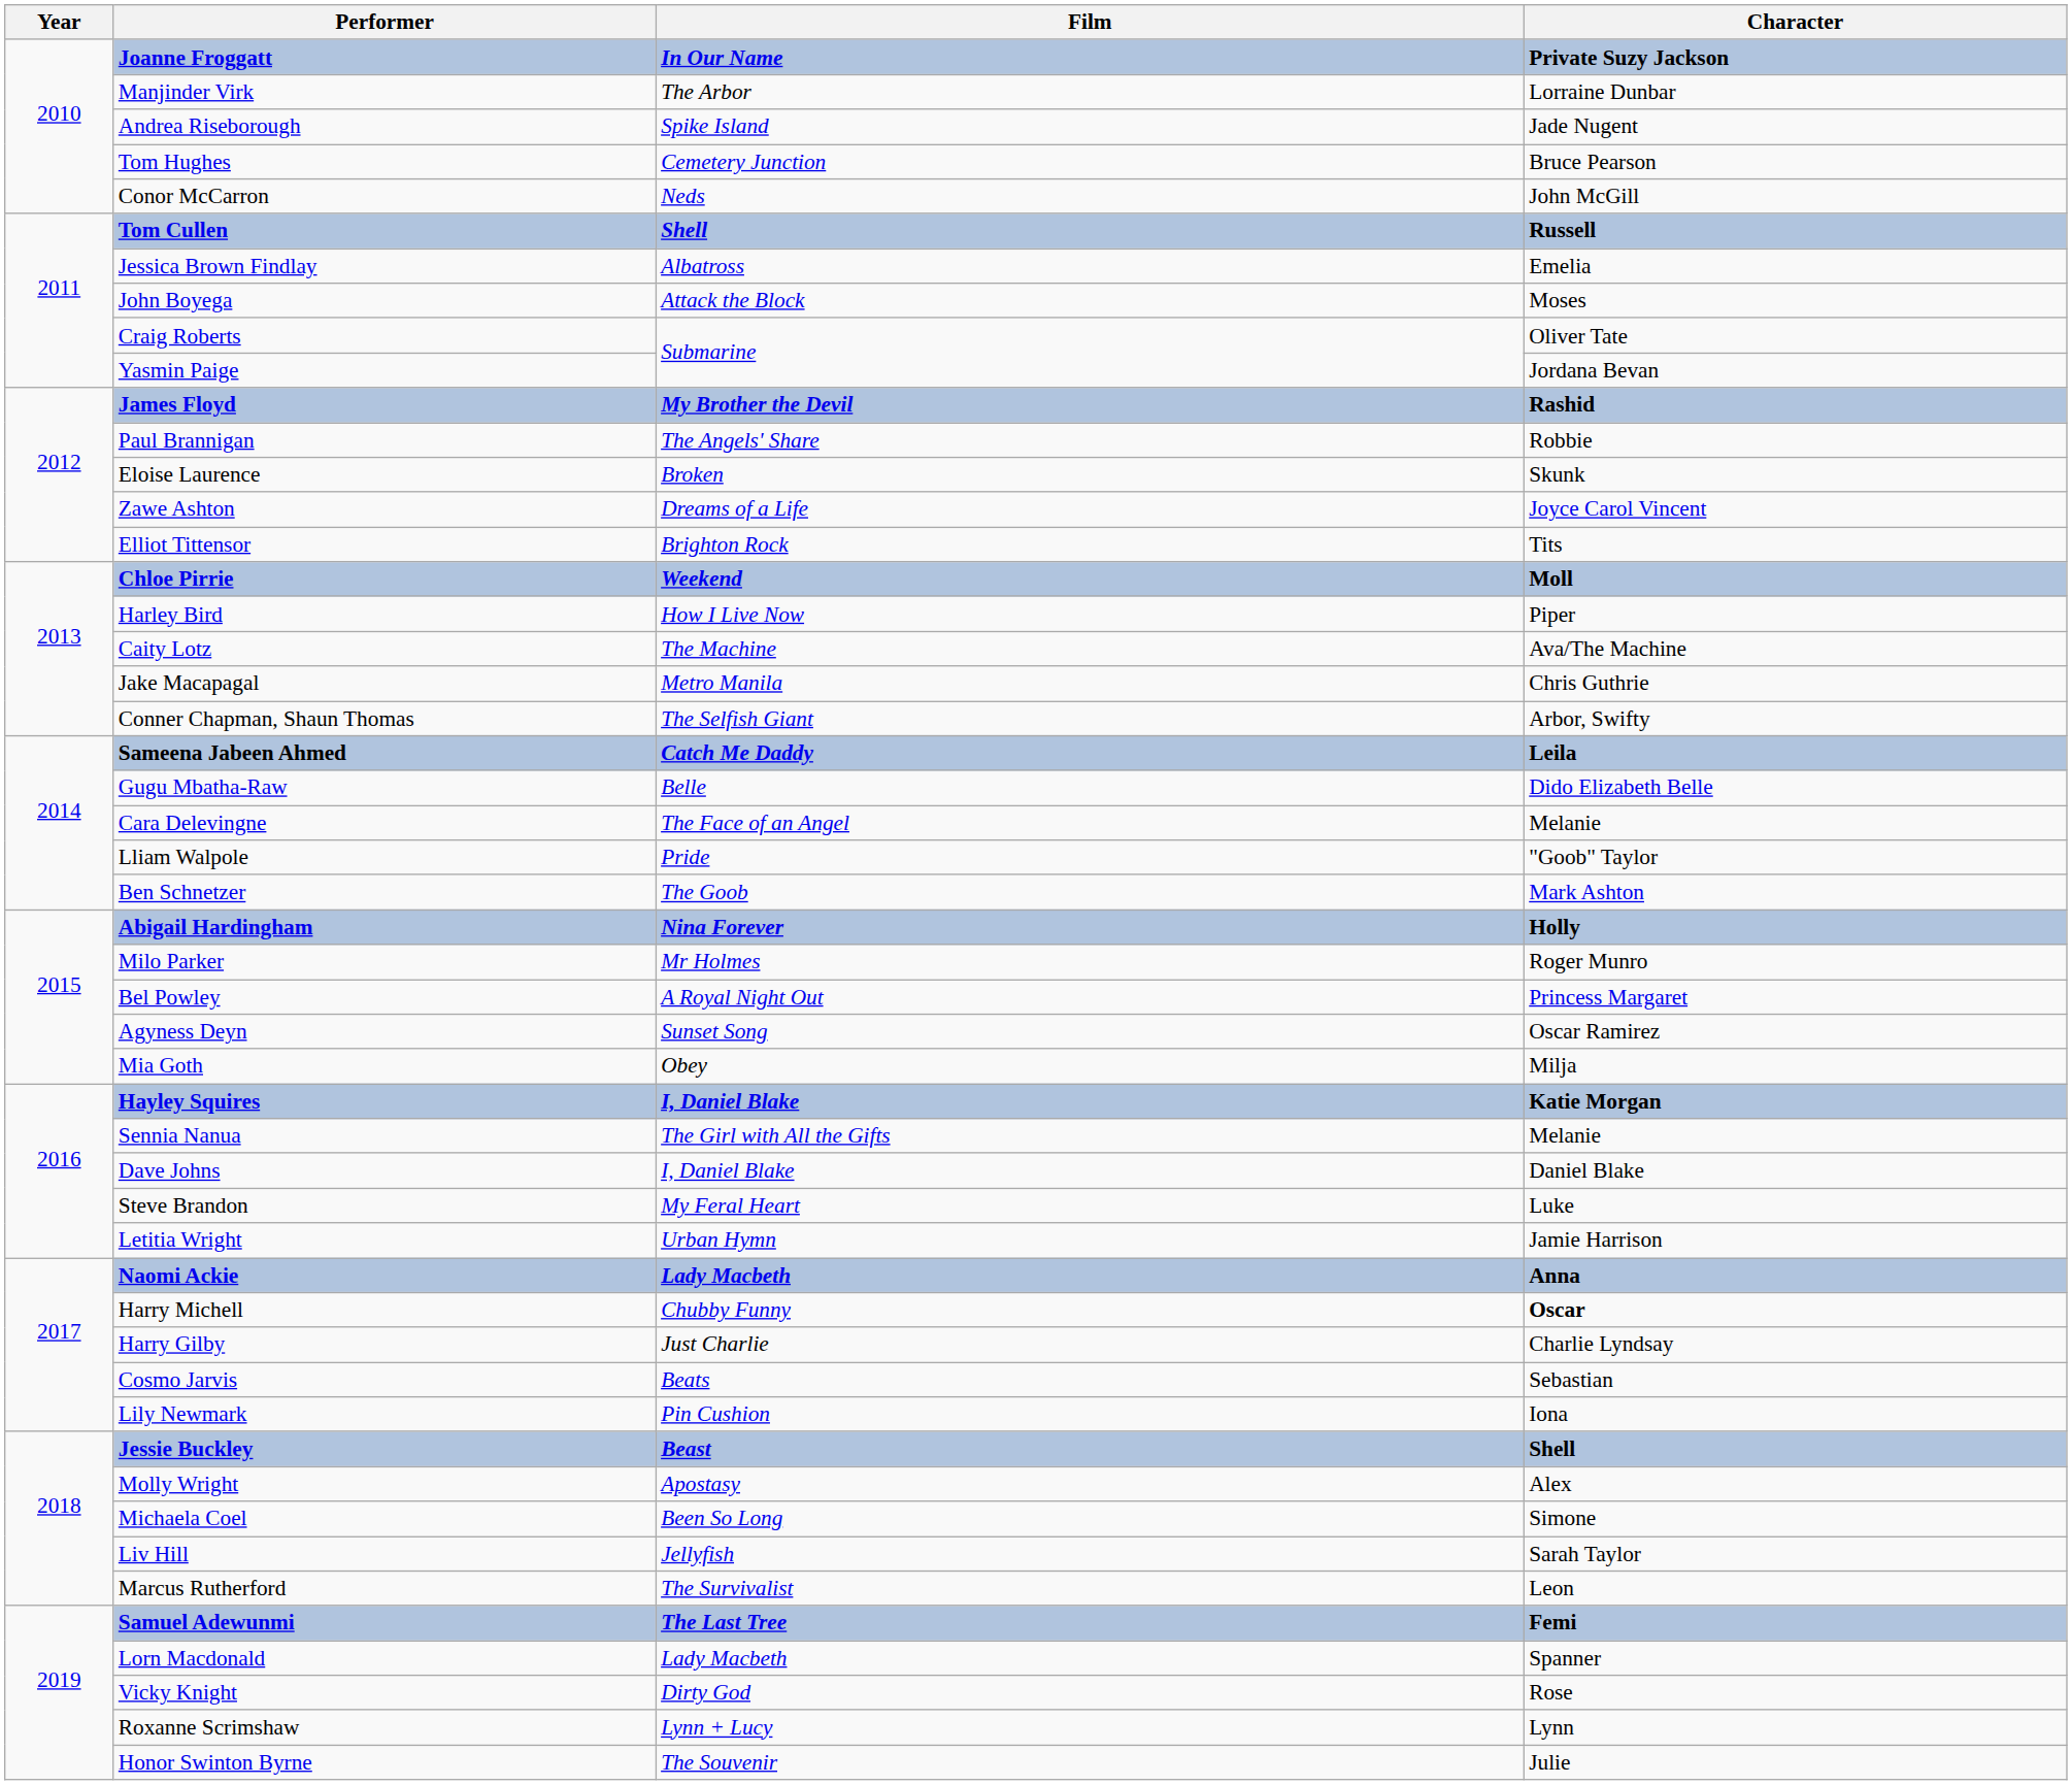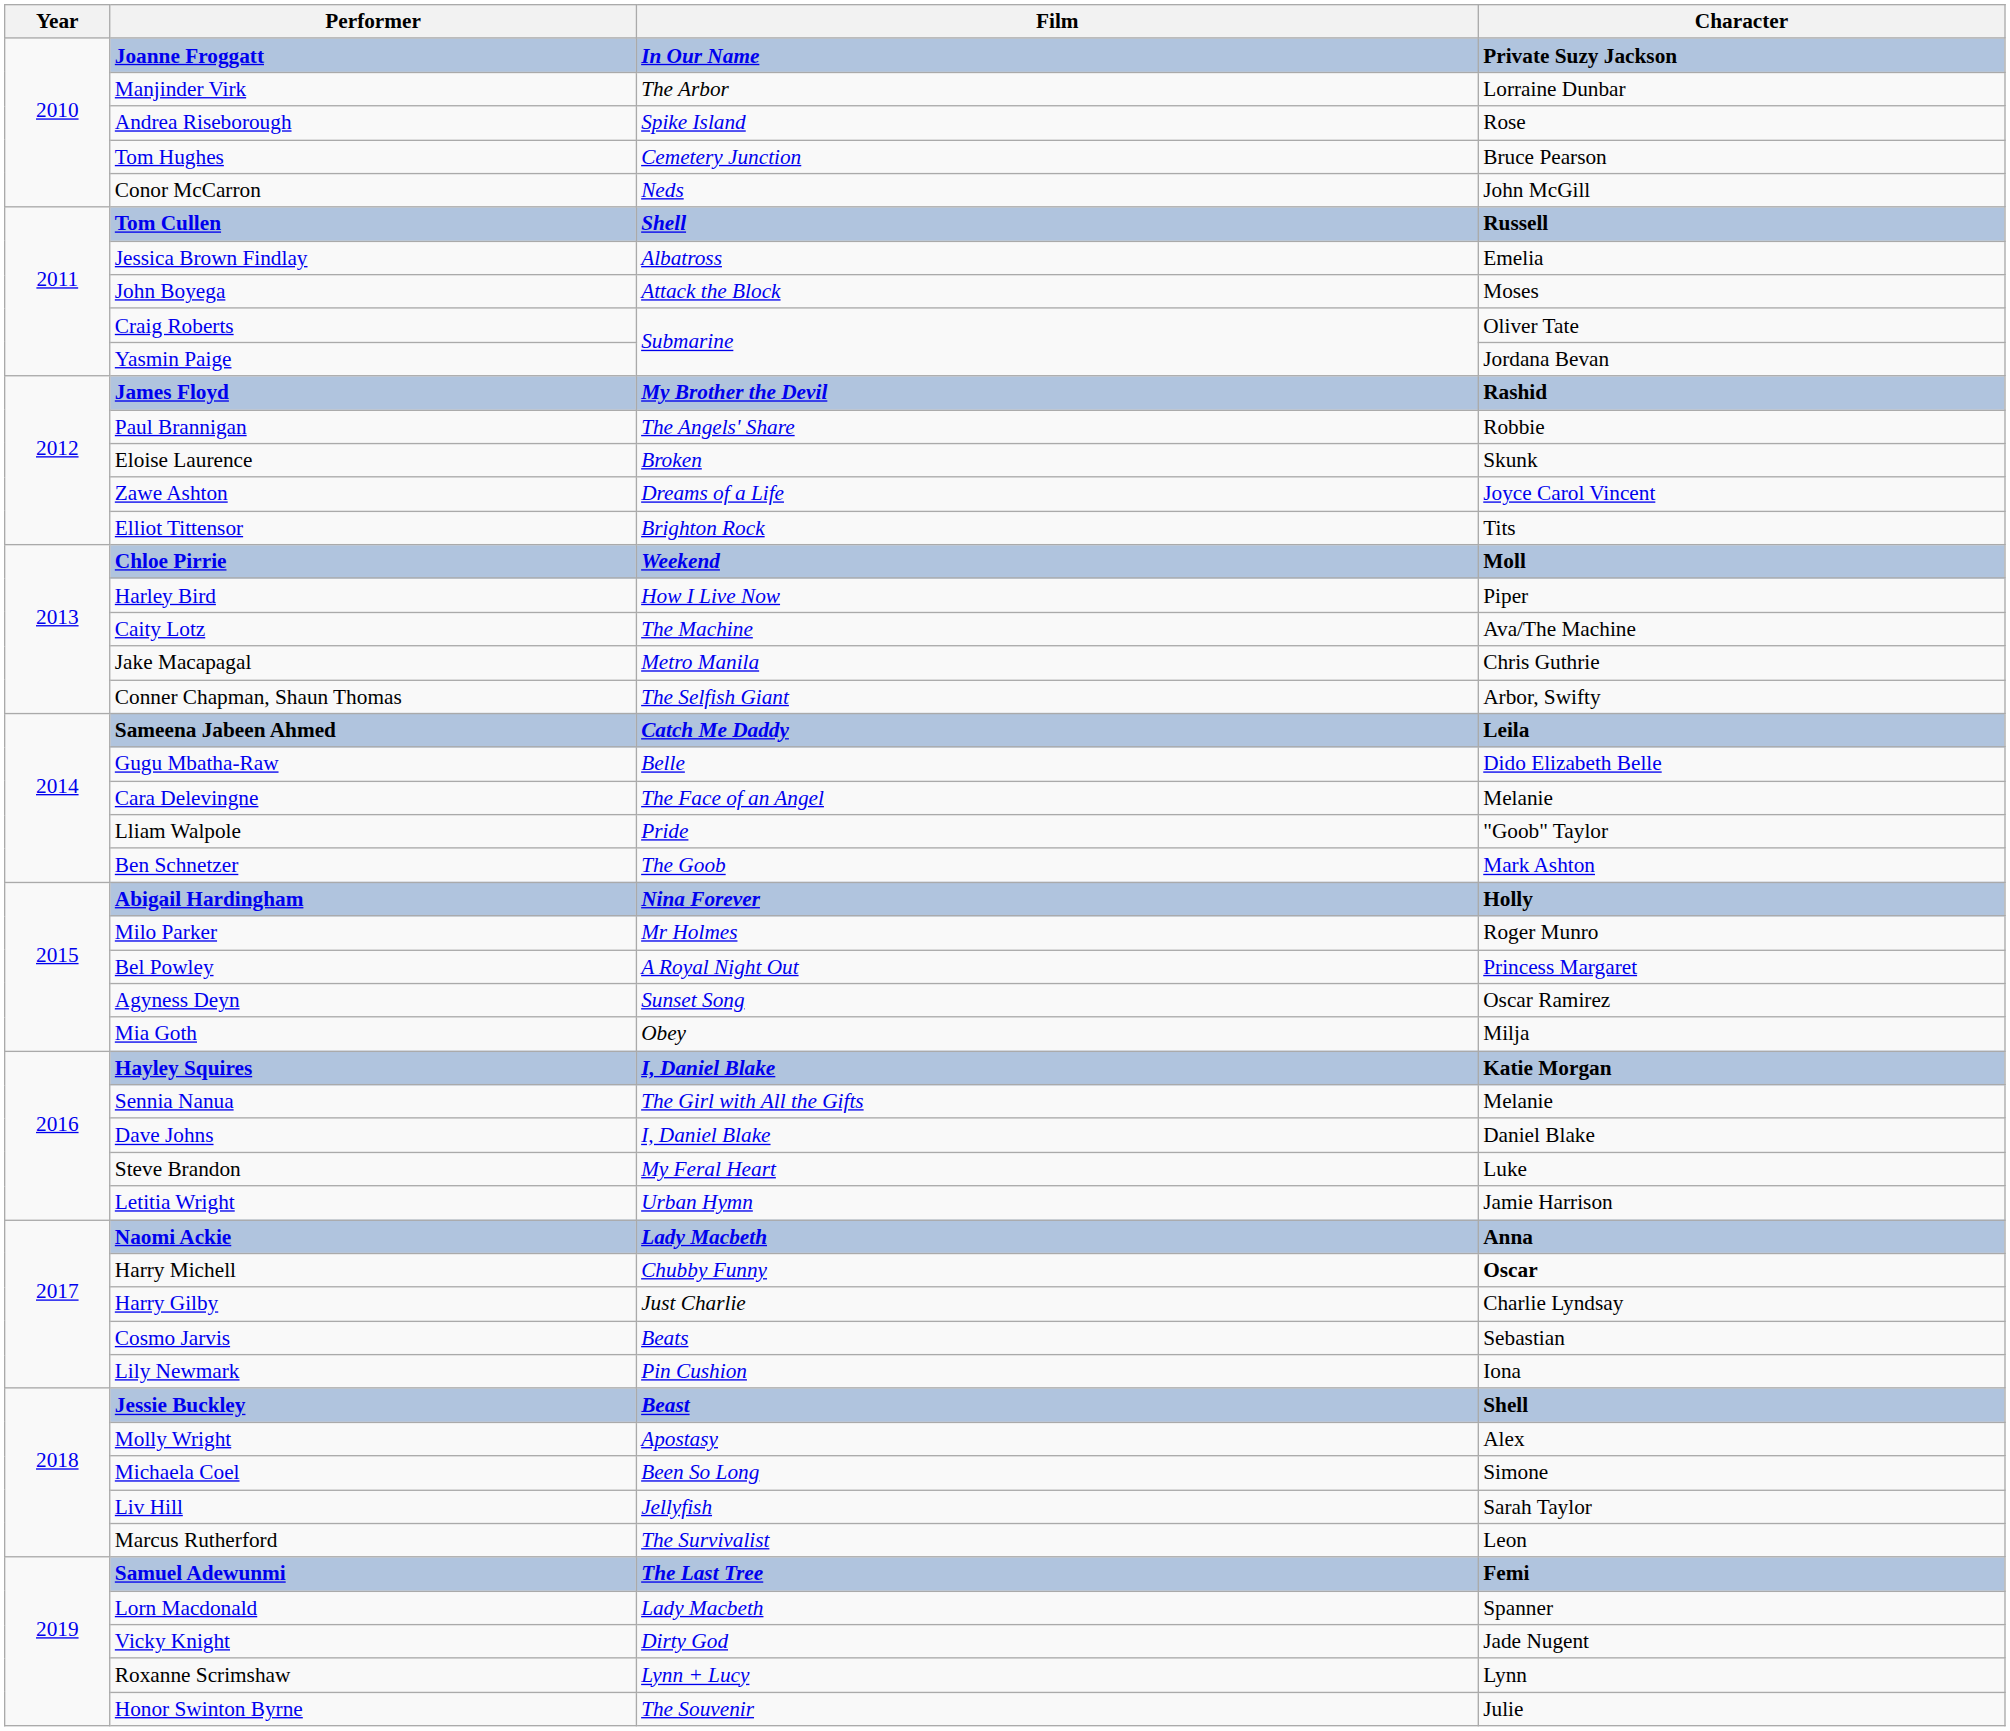 <table class="wikitable" width="95%" cellpadding="5">
 <tr>
 <th width="5%">Year</th>
 <th width="25%">Performer</th>
 <th width="40%">Film</th>
 <th width="25%">Character</th>
 </tr>
 <tr>
 <td rowspan="5" style="text-align:center;"><a href='#'>2010</a><br><br></td>
 <td style="background:#B0C4DE"><strong><a href='#'>Joanne Froggatt</a></strong></td>
 <td style="background:#B0C4DE"><strong><em><a href='#'>In Our Name</a></em></strong></td>
 <td style="background:#B0C4DE"><strong>Private Suzy Jackson</strong></td>
 </tr>
 <tr>
 <td><a href='#'>Manjinder Virk</a></td>
 <td><em>The Arbor</em></td>
 <td>Lorraine Dunbar</td>
 </tr>
 <tr>
 <td><a href='#'>Andrea Riseborough</a></td>
 <td><em><a href='#'>Spike Island</a></em></td>
-<td>Jade Nugent</td>
+<td>Rose</td>
 </tr>
 <tr>
 <td><a href='#'>Tom Hughes</a></td>
 <td><em><a href='#'>Cemetery Junction</a></em></td>
 <td>Bruce Pearson</td>
 </tr>
 <tr>
 <td>Conor McCarron</td>
 <td><em><a href='#'>Neds</a></em></td>
 <td>John McGill</td>
 </tr>
 <tr>
 <td rowspan="5" style="text-align:center;"><a href='#'>2011</a><br><br></td>
 <td style="background:#B0C4DE"><strong><a href='#'>Tom Cullen</a></strong></td>
 <td style="background:#B0C4DE"><strong><em><a href='#'>Shell</a></em></strong></td>
 <td style="background:#B0C4DE"><strong>Russell</strong></td>
 </tr>
 <tr>
 <td><a href='#'>Jessica Brown Findlay</a></td>
 <td><em><a href='#'>Albatross</a></em></td>
 <td>Emelia</td>
 </tr>
 <tr>
 <td><a href='#'>John Boyega</a></td>
 <td><em><a href='#'>Attack the Block</a></em></td>
 <td>Moses</td>
 </tr>
 <tr>
 <td><a href='#'>Craig Roberts</a></td>
 <td rowspan="2"><em><a href='#'>Submarine</a></em></td>
 <td>Oliver Tate</td>
 </tr>
 <tr>
 <td><a href='#'>Yasmin Paige</a></td>
 <td>Jordana Bevan</td>
 </tr>
 <tr>
 <td rowspan="5" style="text-align:center;"><a href='#'>2012</a><br><br></td>
 <td style="background:#B0C4DE"><strong><a href='#'>James Floyd</a></strong></td>
 <td style="background:#B0C4DE"><strong><em><a href='#'>My Brother the Devil</a></em></strong></td>
 <td style="background:#B0C4DE"><strong>Rashid</strong></td>
 </tr>
 <tr>
 <td><a href='#'>Paul Brannigan</a></td>
 <td><em><a href='#'>The Angels' Share</a></em></td>
 <td>Robbie</td>
 </tr>
 <tr>
 <td>Eloise Laurence</td>
 <td><em><a href='#'>Broken</a></em></td>
 <td>Skunk</td>
 </tr>
 <tr>
 <td><a href='#'>Zawe Ashton</a></td>
 <td><em><a href='#'>Dreams of a Life</a></em></td>
 <td><a href='#'>Joyce Carol Vincent</a></td>
 </tr>
 <tr>
 <td><a href='#'>Elliot Tittensor</a></td>
 <td><em><a href='#'>Brighton Rock</a></em></td>
 <td>Tits</td>
 </tr>
 <tr>
 <td rowspan="5" style="text-align:center;"><a href='#'>2013</a><br><br></td>
 <td style="background:#B0C4DE"><strong><a href='#'>Chloe Pirrie</a></strong></td>
 <td style="background:#B0C4DE"><strong><em><a href='#'>Weekend</a></em></strong></td>
 <td style="background:#B0C4DE"><strong>Moll</strong></td>
 </tr>
 <tr>
 <td><a href='#'>Harley Bird</a></td>
 <td><em><a href='#'>How I Live Now</a></em></td>
 <td>Piper</td>
 </tr>
 <tr>
 <td><a href='#'>Caity Lotz</a></td>
 <td><em><a href='#'>The Machine</a></em></td>
 <td>Ava/The Machine</td>
 </tr>
 <tr>
 <td>Jake Macapagal</td>
 <td><em><a href='#'>Metro Manila</a></em></td>
 <td>Chris Guthrie</td>
 </tr>
 <tr>
 <td>Conner Chapman, Shaun Thomas</td>
 <td><em><a href='#'>The Selfish Giant</a></em></td>
 <td>Arbor, Swifty</td>
 </tr>
 <tr>
 <td rowspan="5" style="text-align:center;"><a href='#'>2014</a><br><br></td>
 <td style="background:#B0C4DE"><strong>Sameena Jabeen Ahmed</strong></td>
 <td style="background:#B0C4DE"><strong><em><a href='#'>Catch Me Daddy</a></em></strong></td>
 <td style="background:#B0C4DE"><strong>Leila</strong></td>
 </tr>
 <tr>
 <td><a href='#'>Gugu Mbatha-Raw</a></td>
 <td><em><a href='#'>Belle</a></em></td>
 <td><a href='#'>Dido Elizabeth Belle</a></td>
 </tr>
 <tr>
 <td><a href='#'>Cara Delevingne</a></td>
 <td><em><a href='#'>The Face of an Angel</a></em></td>
 <td>Melanie</td>
 </tr>
 <tr>
 <td>Lliam Walpole</td>
 <td><em><a href='#'>Pride</a></em></td>
 <td>"Goob" Taylor</td>
 </tr>
 <tr>
 <td><a href='#'>Ben Schnetzer</a></td>
 <td><em><a href='#'>The Goob</a></em></td>
 <td><a href='#'>Mark Ashton</a></td>
 </tr>
 <tr>
 <td rowspan="5" style="text-align:center;"><a href='#'>2015</a><br><br></td>
 <td style="background:#B0C4DE"><strong><a href='#'>Abigail Hardingham</a></strong></td>
 <td style="background:#B0C4DE"><strong><em><a href='#'>Nina Forever</a></em></strong></td>
 <td style="background:#B0C4DE"><strong>Holly</strong></td>
 </tr>
 <tr>
 <td><a href='#'>Milo Parker</a></td>
 <td><em><a href='#'>Mr Holmes</a></em></td>
 <td>Roger Munro</td>
 </tr>
 <tr>
 <td><a href='#'>Bel Powley</a></td>
 <td><em><a href='#'>A Royal Night Out</a></em></td>
 <td><a href='#'>Princess Margaret</a></td>
 </tr>
 <tr>
 <td><a href='#'>Agyness Deyn</a></td>
 <td><em><a href='#'>Sunset Song</a></em></td>
 <td>Oscar Ramirez</td>
 </tr>
 <tr>
 <td><a href='#'>Mia Goth</a></td>
 <td><em>Obey</em></td>
 <td>Milja</td>
 </tr>
 <tr>
 <td rowspan="5" style="text-align:center;"><a href='#'>2016</a><br><br></td>
 <td style="background:#B0C4DE"><strong><a href='#'>Hayley Squires</a></strong></td>
 <td style="background:#B0C4DE"><strong><em><a href='#'>I, Daniel Blake</a></em></strong></td>
 <td style="background:#B0C4DE"><strong>Katie Morgan</strong></td>
 </tr>
 <tr>
 <td><a href='#'>Sennia Nanua</a></td>
 <td><em><a href='#'>The Girl with All the Gifts</a></em></td>
 <td>Melanie</td>
 </tr>
 <tr>
 <td><a href='#'>Dave Johns</a></td>
 <td><em><a href='#'>I, Daniel Blake</a></em></td>
 <td>Daniel Blake</td>
 </tr>
 <tr>
 <td>Steve Brandon</td>
 <td><em><a href='#'>My Feral Heart</a></em></td>
 <td>Luke</td>
 </tr>
 <tr>
 <td><a href='#'>Letitia Wright</a></td>
 <td><em><a href='#'>Urban Hymn</a></em></td>
 <td>Jamie Harrison</td>
 </tr>
 <tr>
 <td rowspan="5" style="text-align:center;"><a href='#'>2017</a> <br><br></td>
 <td style="background:#B0C4DE"><strong><a href='#'>Naomi Ackie</a></strong></td>
 <td style="background:#B0C4DE"><strong><em><a href='#'>Lady Macbeth</a></em></strong></td>
 <td style="background:#B0C4DE"><strong>Anna</strong></td>
 </tr>
 <tr>
 <td>Harry Michell</td>
 <td><em><a href='#'>Chubby Funny</a></em></td>
 <td><strong>Oscar</strong></td>
 </tr>
 <tr>
 <td><a href='#'>Harry Gilby</a></td>
 <td><em>Just Charlie</em></td>
 <td>Charlie Lyndsay</td>
 </tr>
 <tr>
 <td><a href='#'>Cosmo Jarvis</a></td>
 <td><em><a href='#'>Beats</a></em></td>
 <td>Sebastian</td>
 </tr>
 <tr>
 <td><a href='#'>Lily Newmark</a></td>
 <td><em><a href='#'>Pin Cushion</a></em></td>
 <td>Iona</td>
 </tr>
 <tr>
 <td rowspan="5" style="text-align:center;"><a href='#'>2018</a> <br><br></td>
 <td style="background:#B0C4DE"><strong><a href='#'>Jessie Buckley</a></strong></td>
 <td style="background:#B0C4DE"><strong><em><a href='#'>Beast</a></em></strong></td>
 <td style="background:#B0C4DE"><strong>Shell</strong></td>
 </tr>
 <tr>
 <td><a href='#'>Molly Wright</a></td>
 <td><em><a href='#'>Apostasy</a></em></td>
 <td>Alex</td>
 </tr>
 <tr>
 <td><a href='#'>Michaela Coel</a></td>
 <td><em><a href='#'>Been So Long</a></em></td>
 <td>Simone</td>
 </tr>
 <tr>
 <td><a href='#'>Liv Hill</a></td>
 <td><em><a href='#'>Jellyfish</a></em></td>
 <td>Sarah Taylor</td>
 </tr>
 <tr>
 <td>Marcus Rutherford</td>
 <td><em><a href='#'>The Survivalist</a></em></td>
 <td>Leon</td>
 </tr>
 <tr>
 <td rowspan="5" style="text-align:center;"><a href='#'>2019</a> <br><br></td>
 <td style="background:#B0C4DE"><strong><a href='#'>Samuel Adewunmi</a></strong></td>
 <td style="background:#B0C4DE"><strong><em><a href='#'>The Last Tree</a></em></strong></td>
 <td style="background:#B0C4DE"><strong>Femi</strong></td>
 </tr>
 <tr>
 <td><a href='#'>Lorn Macdonald</a></td>
 <td><em><a href='#'>Lady Macbeth</a></em></td>
 <td>Spanner</td>
 </tr>
 <tr>
 <td><a href='#'>Vicky Knight</a></td>
 <td><em><a href='#'>Dirty God</a></em></td>
-<td>Rose</td>
+<td>Jade Nugent</td>
 </tr>
 <tr>
 <td>Roxanne Scrimshaw</td>
 <td><em><a href='#'>Lynn + Lucy</a></em></td>
 <td>Lynn</td>
 </tr>
 <tr>
 <td><a href='#'>Honor Swinton Byrne</a></td>
 <td><em><a href='#'>The Souvenir</a></em></td>
 <td>Julie</td>
 </tr>
 </table>
